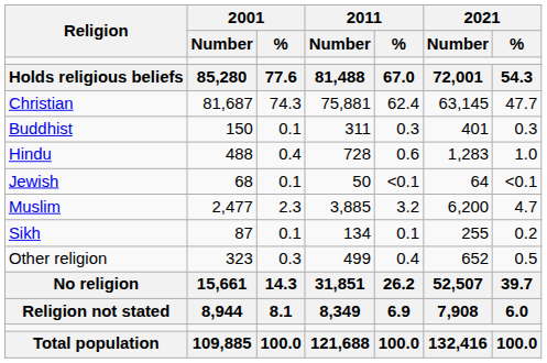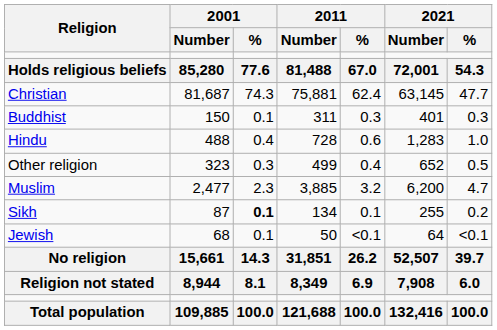 <table class="wikitable sortable mw-collapsible mw-collapsed">
 <tr>
 <th rowspan="2">Religion</th>
 <th colspan="2">2001</th>
 <th colspan="2">2011</th>
 <th colspan="2">2021</th>
 </tr>
 <tr>
 <th>Number</th>
 <th>%</th>
 <th>Number</th>
 <th>%</th>
 <th>Number</th>
 <th>%</th>
 </tr>
 <tr>
 <td></td>
 <td></td>
 <td></td>
 <td></td>
 <td></td>
 </tr>
 <tr>
 <th>Holds religious beliefs</th>
 <th>85,280</th>
 <th>77.6</th>
 <th>81,488</th>
 <th>67.0</th>
 <th>72,001</th>
 <th>54.3</th>
 </tr>
 <tr>
 <td> <a href='#'>Christian</a></td>
 <td align="right">81,687</td>
 <td align="right">74.3</td>
 <td align="right">75,881</td>
 <td align="right">62.4</td>
 <td align="right">63,145</td>
 <td align="right">47.7</td>
 </tr>
 <tr>
 <td> <a href='#'>Buddhist</a></td>
 <td align="right">150</td>
 <td align="right">0.1</td>
 <td align="right">311</td>
 <td align="right">0.3</td>
 <td align="right">401</td>
 <td align="right">0.3</td>
 </tr>
 <tr>
 <td> <a href='#'>Hindu</a></td>
 <td align="right">488</td>
 <td align="right">0.4</td>
 <td align="right">728</td>
 <td align="right">0.6</td>
 <td align="right">1,283</td>
 <td align="right">1.0</td>
 </tr>
 <tr>
-<td> <a href='#'>Jewish</a></td>
-<td align="right">68</td>
-<td align="right">0.1</td>
-<td align="right">50</td>
-<td align="right"><0.1</td>
-<td align="right">64</td>
-<td align="right"><0.1</td>
+<td>Other religion</td>
+<td align="right">323</td>
+<td align="right">0.3</td>
+<td align="right">499</td>
+<td align="right">0.4</td>
+<td align="right">652</td>
+<td align="right">0.5</td>
 </tr>
 <tr>
 <td> <a href='#'>Muslim</a></td>
 <td align="right">2,477</td>
 <td align="right">2.3</td>
 <td align="right">3,885</td>
 <td align="right">3.2</td>
 <td align="right">6,200</td>
 <td align="right">4.7</td>
 </tr>
 <tr>
 <td> <a href='#'>Sikh</a></td>
 <td align="right">87</td>
-<td align="right">0.1</td>
+<td align="right"><strong>0.1</strong></td>
 <td align="right">134</td>
 <td align="right">0.1</td>
 <td align="right">255</td>
 <td align="right">0.2</td>
 </tr>
 <tr>
-<td>Other religion</td>
-<td align="right">323</td>
-<td align="right">0.3</td>
-<td align="right">499</td>
-<td align="right">0.4</td>
-<td align="right">652</td>
-<td align="right">0.5</td>
+<td> <a href='#'>Jewish</a></td>
+<td align="right">68</td>
+<td align="right">0.1</td>
+<td align="right">50</td>
+<td align="right"><0.1</td>
+<td align="right">64</td>
+<td align="right"><0.1</td>
 </tr>
 <tr>
 <th>No religion</th>
 <th align="right">15,661</th>
 <th align="right">14.3</th>
 <th align="right">31,851</th>
 <th align="right">26.2</th>
 <th align="right">52,507</th>
 <th align="right">39.7</th>
 </tr>
 <tr>
 <th>Religion not stated</th>
 <th align="right">8,944</th>
 <th align="right">8.1</th>
 <th align="right">8,349</th>
 <th align="right">6.9</th>
 <th align="right">7,908</th>
 <th align="right">6.0</th>
 </tr>
 <tr>
 <td></td>
 <td></td>
 <td></td>
 <td></td>
 <td></td>
 </tr>
 <tr>
 <th>Total population</th>
 <th align="right">109,885</th>
 <th align="right">100.0</th>
 <th align="right">121,688</th>
 <th align="right">100.0</th>
 <th align="right">132,416</th>
 <th align="right">100.0</th>
 </tr>
 </table>
